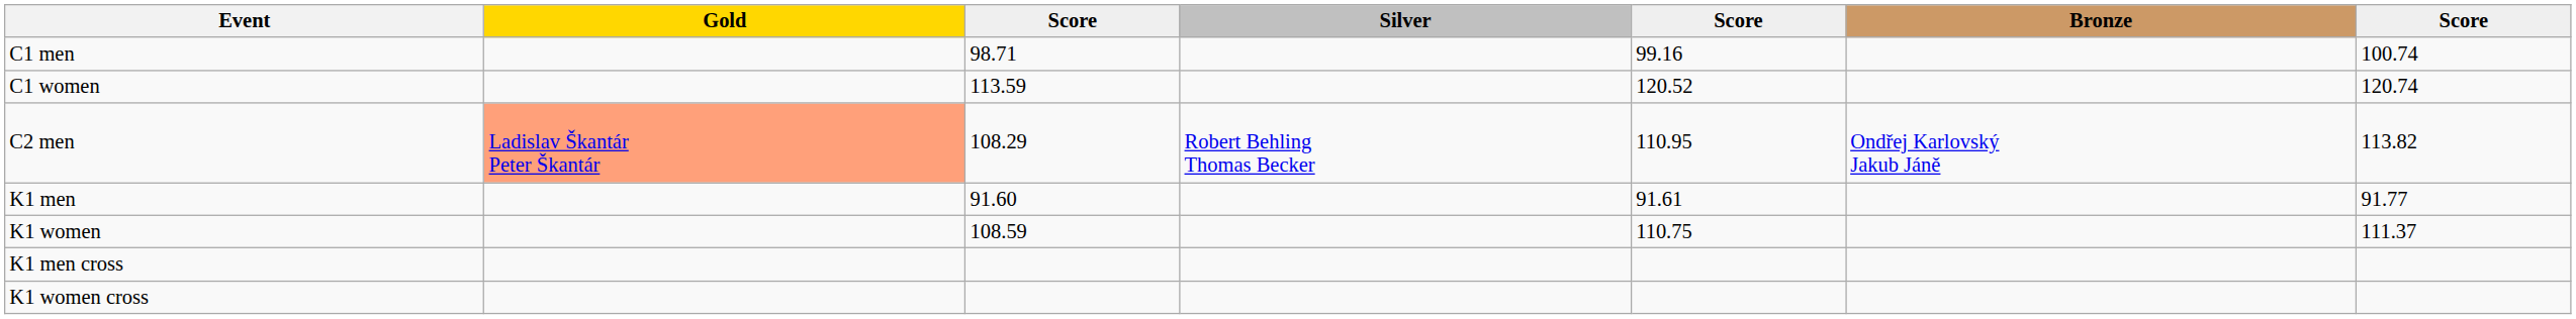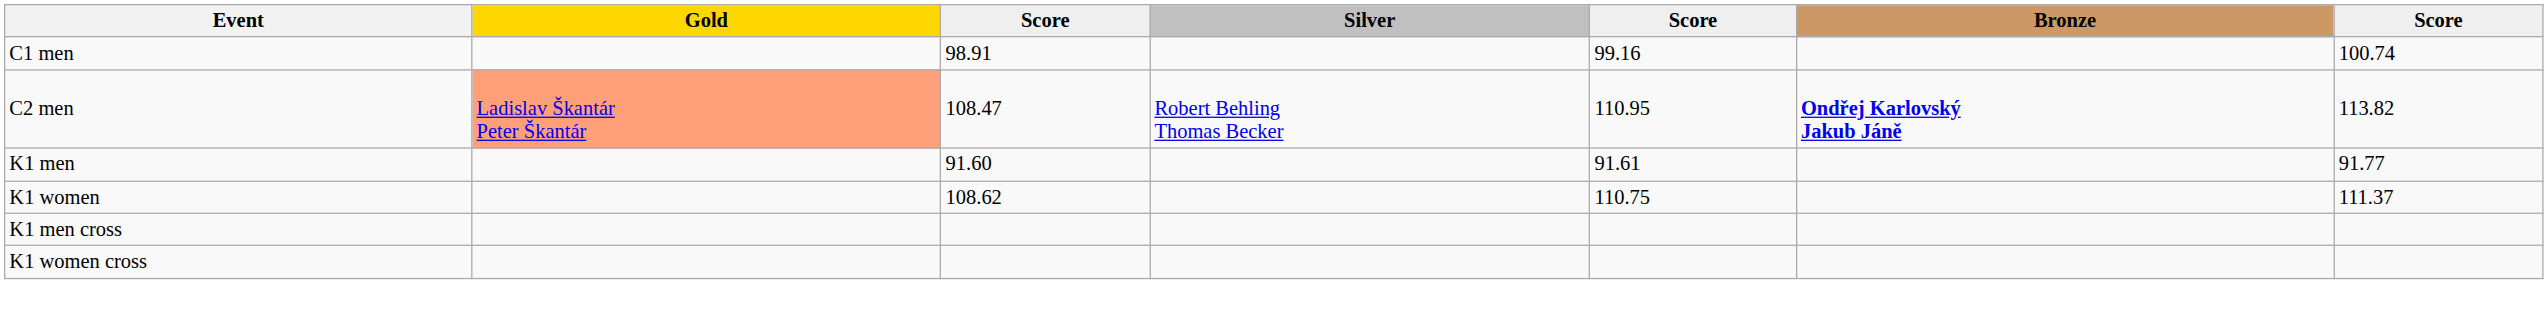 <table class="wikitable" width=100%>
 <tr>
 <th>Event</th>
 <td align=center bgcolor="gold"><strong>Gold</strong></td>
 <td align=center bgcolor="EFEFEF"><strong>Score</strong></td>
 <td align=center bgcolor="silver"><strong>Silver</strong></td>
 <td align=center bgcolor="EFEFEF"><strong>Score</strong></td>
 <td align=center bgcolor="CC9966"><strong>Bronze</strong></td>
 <td align=center bgcolor="EFEFEF"><strong>Score</strong></td>
 </tr>
 <tr>
 <td>C1 men</td>
 <td></td>
-<td>98.71</td>
+<td>98.91</td>
 <td></td>
 <td>99.16</td>
 <td></td>
 <td>100.74</td>
 </tr>
 <tr>
-<td>C1 women</td>
-<td></td>
-<td>113.59</td>
-<td></td>
-<td>120.52</td>
-<td></td>
-<td>120.74</td>
-</tr>
-<tr>
 <td>C2 men</td>
 <td style="background: lightsalmon;"><br><a href='#'>Ladislav Škantár</a><br><a href='#'>Peter Škantár</a></td>
-<td>108.29</td>
+<td>108.47</td>
 <td><br><a href='#'>Robert Behling</a><br><a href='#'>Thomas Becker</a></td>
 <td>110.95</td>
-<td><br><a href='#'>Ondřej Karlovský</a><br><a href='#'>Jakub Jáně</a></td>
+<td><strong><br><a href='#'>Ondřej Karlovský</a><br><a href='#'>Jakub Jáně</a></strong></td>
 <td>113.82</td>
 </tr>
 <tr>
 <td>K1 men</td>
 <td></td>
 <td>91.60</td>
 <td></td>
 <td>91.61</td>
 <td></td>
 <td>91.77</td>
 </tr>
 <tr>
 <td>K1 women</td>
 <td></td>
-<td>108.59</td>
+<td>108.62</td>
 <td></td>
 <td>110.75</td>
 <td></td>
 <td>111.37</td>
 </tr>
 <tr>
 <td>K1 men cross</td>
 <td></td>
 <td></td>
 <td></td>
 <td></td>
 <td></td>
 <td></td>
 </tr>
 <tr>
 <td>K1 women cross</td>
 <td></td>
 <td></td>
 <td></td>
 <td></td>
 <td></td>
 <td></td>
 </tr>
 </table>
